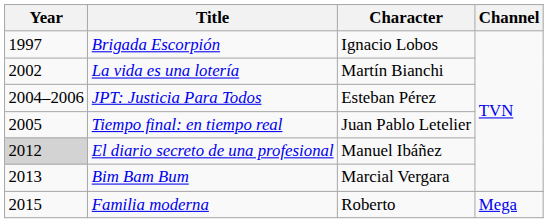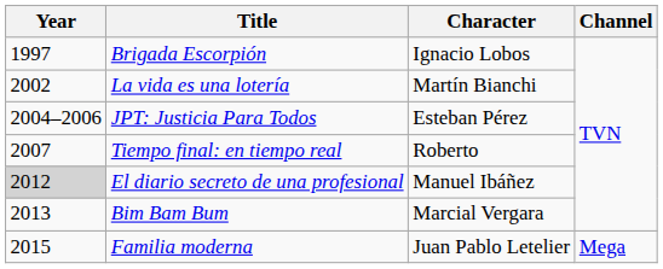 <table class="wikitable sortable">
 <tr>
 <th>Year</th>
 <th>Title</th>
 <th>Character</th>
 <th>Channel</th>
 </tr>
 <tr>
 <td>1997</td>
 <td><em><a href='#'>Brigada Escorpión</a></em></td>
 <td>Ignacio Lobos</td>
 <td rowspan="6"><a href='#'>TVN</a></td>
 </tr>
 <tr>
 <td>2002</td>
 <td><em><a href='#'>La vida es una lotería</a></em></td>
 <td>Martín Bianchi</td>
 </tr>
 <tr>
 <td>2004–2006</td>
 <td><em><a href='#'>JPT: Justicia Para Todos</a></em></td>
 <td>Esteban Pérez</td>
 </tr>
 <tr>
-<td>2005</td>
+<td>2007</td>
 <td><em><a href='#'>Tiempo final: en tiempo real</a></em></td>
-<td>Juan Pablo Letelier</td>
+<td>Roberto</td>
 </tr>
 <tr>
 <td style="background: lightgrey;">2012</td>
 <td><em><a href='#'>El diario secreto de una profesional</a></em></td>
 <td>Manuel Ibáñez</td>
 </tr>
 <tr>
 <td>2013</td>
 <td><em><a href='#'>Bim Bam Bum</a></em></td>
 <td>Marcial Vergara</td>
 </tr>
 <tr>
 <td>2015</td>
 <td><em><a href='#'>Familia moderna</a></em></td>
-<td>Roberto</td>
+<td>Juan Pablo Letelier</td>
 <td><a href='#'>Mega</a></td>
 </tr>
 </table>
